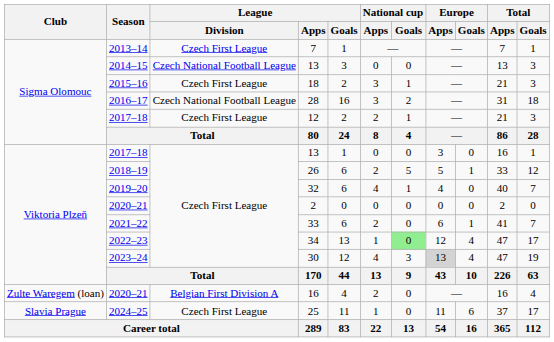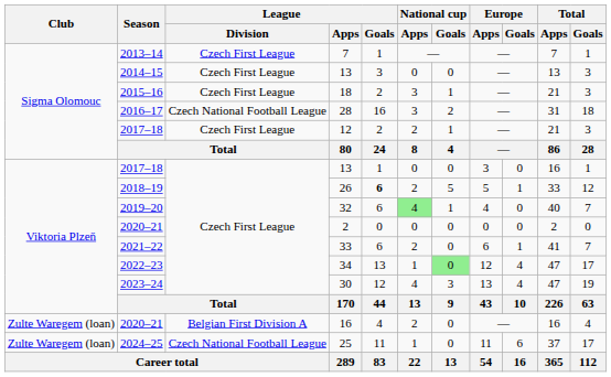 <table class="wikitable" style="text-align:center">
 <tr>
 <th rowspan=2>Club</th>
 <th rowspan=2>Season</th>
 <th colspan=3>League</th>
 <th colspan=2>National cup</th>
 <th colspan=2>Europe</th>
 <th colspan=2>Total</th>
 </tr>
 <tr>
 <th>Division</th>
 <th>Apps</th>
 <th>Goals</th>
 <th>Apps</th>
 <th>Goals</th>
 <th>Apps</th>
 <th>Goals</th>
 <th>Apps</th>
 <th>Goals</th>
 </tr>
 <tr>
 <td rowspan="6"><a href='#'>Sigma Olomouc</a></td>
 <td><a href='#'>2013–14</a></td>
 <td><a href='#'>Czech First League</a></td>
 <td>7</td>
 <td>1</td>
 <td colspan="2">—</td>
 <td colspan="2">—</td>
 <td>7</td>
 <td>1</td>
 </tr>
 <tr>
 <td><a href='#'>2014–15</a></td>
-<td><a href='#'>Czech National Football League</a></td>
+<td>Czech First League</td>
 <td>13</td>
 <td>3</td>
 <td>0</td>
 <td>0</td>
 <td colspan="2">—</td>
 <td>13</td>
 <td>3</td>
 </tr>
 <tr>
 <td><a href='#'>2015–16</a></td>
 <td>Czech First League</td>
 <td>18</td>
 <td>2</td>
 <td>3</td>
 <td>1</td>
 <td colspan="2">—</td>
 <td>21</td>
 <td>3</td>
 </tr>
 <tr>
 <td><a href='#'>2016–17</a></td>
 <td>Czech National Football League</td>
 <td>28</td>
 <td>16</td>
 <td>3</td>
 <td>2</td>
 <td colspan="2">—</td>
 <td>31</td>
 <td>18</td>
 </tr>
 <tr>
 <td><a href='#'>2017–18</a></td>
 <td>Czech First League</td>
 <td>12</td>
 <td>2</td>
 <td>2</td>
 <td>1</td>
 <td colspan="2">—</td>
 <td>21</td>
 <td>3</td>
 </tr>
 <tr>
 <th colspan="2">Total</th>
 <th>80</th>
 <th>24</th>
 <th>8</th>
 <th>4</th>
 <th colspan="2">—</th>
 <th>86</th>
 <th>28</th>
 </tr>
 <tr>
 <td rowspan="8"><a href='#'>Viktoria Plzeň</a></td>
 <td><a href='#'>2017–18</a></td>
 <td rowspan="7">Czech First League</td>
 <td>13</td>
 <td>1</td>
 <td>0</td>
 <td>0</td>
 <td>3</td>
 <td>0</td>
 <td>16</td>
 <td>1</td>
 </tr>
 <tr>
 <td><a href='#'>2018–19</a></td>
 <td>26</td>
-<td>6</td>
+<td><strong>6</strong></td>
 <td>2</td>
 <td>5</td>
 <td>5</td>
 <td>1</td>
 <td>33</td>
 <td>12</td>
 </tr>
 <tr>
 <td><a href='#'>2019–20</a></td>
 <td>32</td>
 <td>6</td>
-<td>4</td>
+<td style="background: lightgreen;">4</td>
 <td>1</td>
 <td>4</td>
 <td>0</td>
 <td>40</td>
 <td>7</td>
 </tr>
 <tr>
 <td><a href='#'>2020–21</a></td>
 <td>2</td>
 <td>0</td>
 <td>0</td>
 <td>0</td>
 <td>0</td>
 <td>0</td>
 <td>2</td>
 <td>0</td>
 </tr>
 <tr>
 <td><a href='#'>2021–22</a></td>
 <td>33</td>
 <td>6</td>
 <td>2</td>
 <td>0</td>
 <td>6</td>
 <td>1</td>
 <td>41</td>
 <td>7</td>
 </tr>
 <tr>
 <td><a href='#'>2022–23</a></td>
 <td>34</td>
 <td>13</td>
 <td>1</td>
 <td style="background: lightgreen;">0</td>
 <td>12</td>
 <td>4</td>
 <td>47</td>
 <td>17</td>
 </tr>
 <tr>
 <td><a href='#'>2023–24</a></td>
 <td>30</td>
 <td>12</td>
 <td>4</td>
 <td>3</td>
-<td style="background: lightgrey;">13</td>
+<td>13</td>
 <td>4</td>
 <td>47</td>
 <td>19</td>
 </tr>
 <tr>
 <th colspan="2">Total</th>
 <th>170</th>
 <th>44</th>
 <th>13</th>
 <th>9</th>
 <th>43</th>
 <th>10</th>
 <th>226</th>
 <th>63</th>
 </tr>
 <tr>
 <td><a href='#'>Zulte Waregem</a> (loan)</td>
 <td><a href='#'>2020–21</a></td>
 <td><a href='#'>Belgian First Division A</a></td>
 <td>16</td>
 <td>4</td>
 <td>2</td>
 <td>0</td>
 <td colspan="2">—</td>
 <td>16</td>
 <td>4</td>
 </tr>
 <tr>
-<td><a href='#'>Slavia Prague</a></td>
+<td><a href='#'>Zulte Waregem</a> (loan)</td>
 <td><a href='#'>2024–25</a></td>
-<td>Czech First League</td>
+<td><a href='#'>Czech National Football League</a></td>
 <td>25</td>
 <td>11</td>
 <td>1</td>
 <td>0</td>
 <td>11</td>
 <td>6</td>
 <td>37</td>
 <td>17</td>
 </tr>
 <tr>
 <th colspan="3">Career total</th>
 <th>289</th>
 <th>83</th>
 <th>22</th>
 <th>13</th>
 <th>54</th>
 <th>16</th>
 <th>365</th>
 <th>112</th>
 </tr>
 </table>
